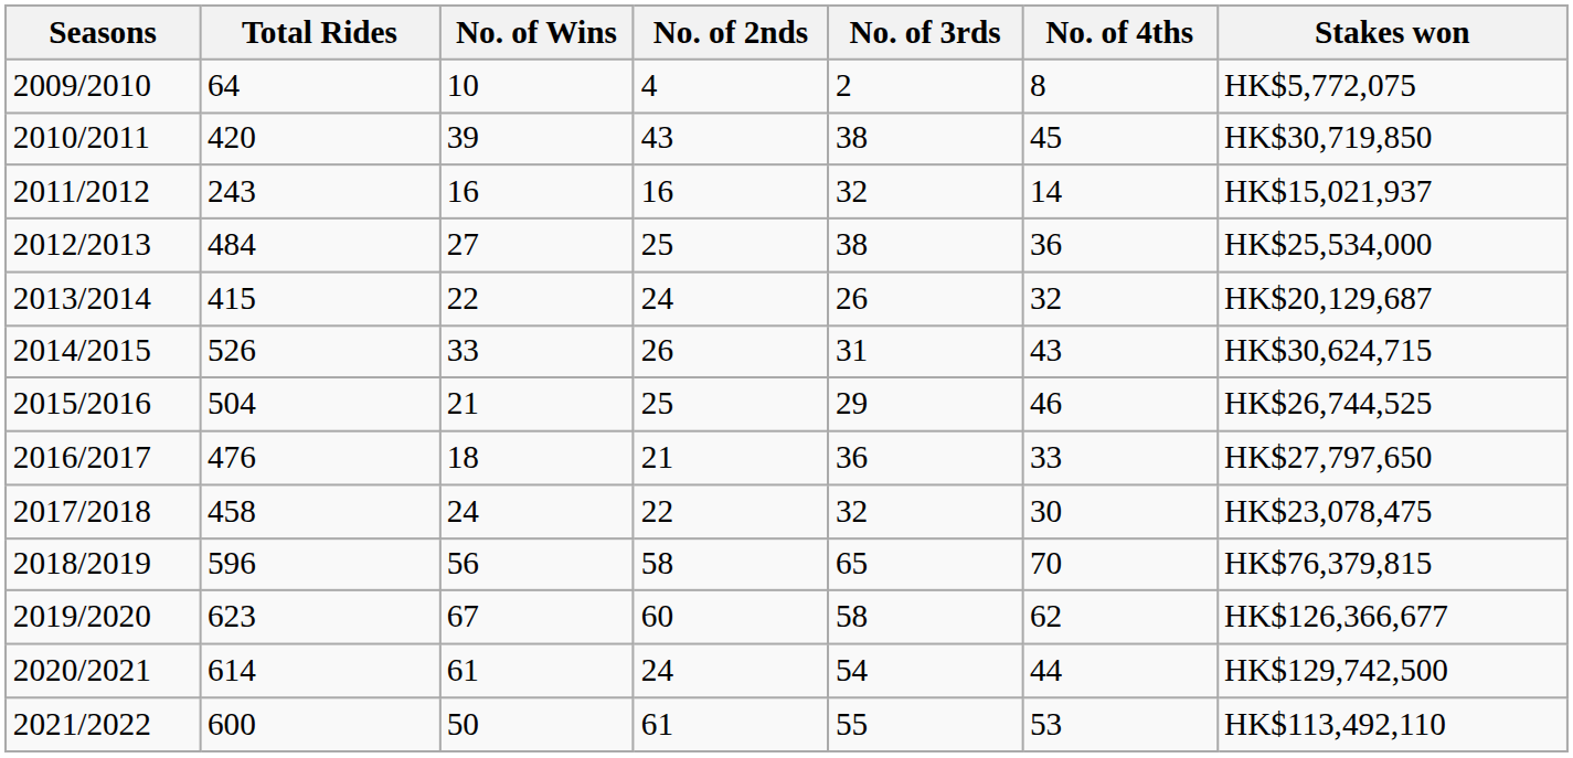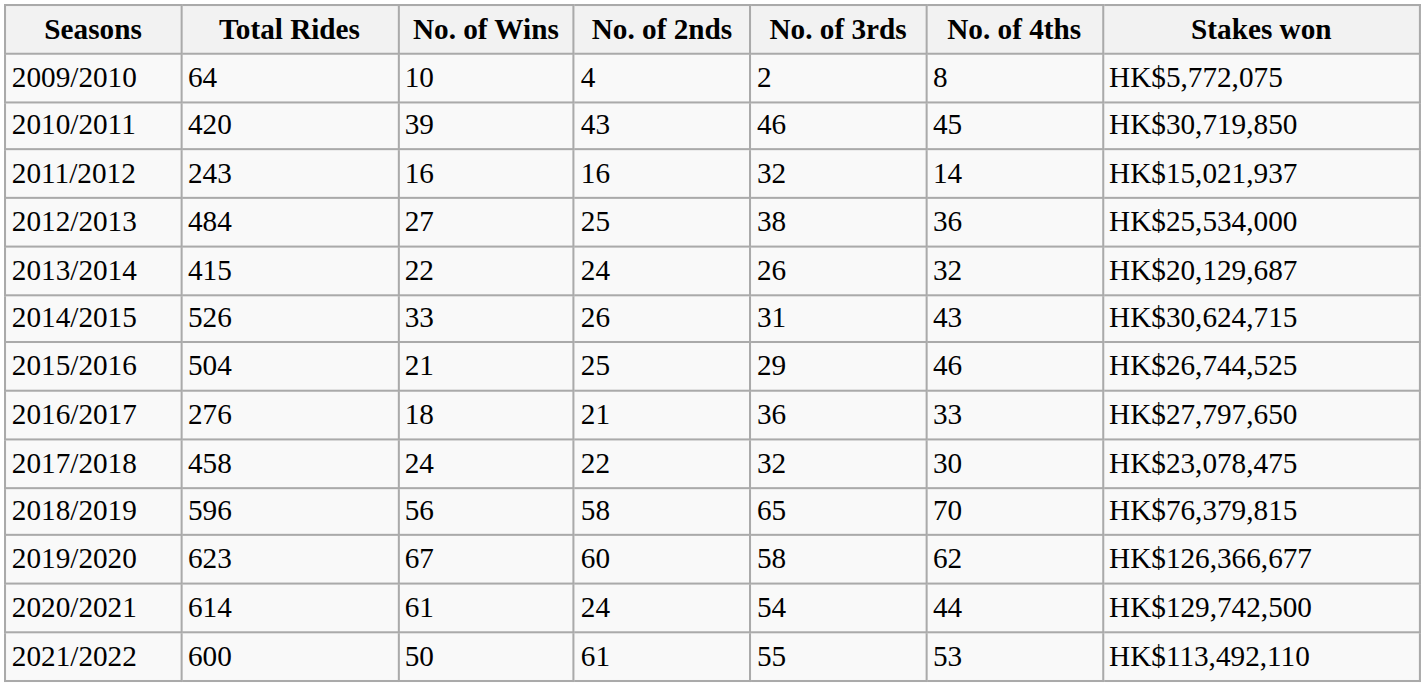 <table class="wikitable sortable" style="font-size:90%;">
 <tr>
 <th width="80px">Seasons</th>
 <th width="100px">Total Rides</th>
 <th width="80px">No. of Wins</th>
 <th width="80px">No. of 2nds</th>
 <th width="80px">No. of 3rds</th>
 <th width="80px">No. of 4ths</th>
 <th width="150px">Stakes won</th>
 </tr>
 <tr>
 <td>2009/2010</td>
 <td>64</td>
 <td>10</td>
 <td>4</td>
 <td>2</td>
 <td>8</td>
 <td>HK$5,772,075</td>
 </tr>
 <tr>
 <td>2010/2011</td>
 <td>420</td>
 <td>39</td>
 <td>43</td>
-<td>38</td>
+<td>46</td>
 <td>45</td>
 <td>HK$30,719,850</td>
 </tr>
 <tr>
 <td>2011/2012</td>
 <td>243</td>
 <td>16</td>
 <td>16</td>
 <td>32</td>
 <td>14</td>
 <td>HK$15,021,937</td>
 </tr>
 <tr>
 <td>2012/2013</td>
 <td>484</td>
 <td>27</td>
 <td>25</td>
 <td>38</td>
 <td>36</td>
 <td>HK$25,534,000</td>
 </tr>
 <tr>
 <td>2013/2014</td>
 <td>415</td>
 <td>22</td>
 <td>24</td>
 <td>26</td>
 <td>32</td>
 <td>HK$20,129,687</td>
 </tr>
 <tr>
 <td>2014/2015</td>
 <td>526</td>
 <td>33</td>
 <td>26</td>
 <td>31</td>
 <td>43</td>
 <td>HK$30,624,715</td>
 </tr>
 <tr>
 <td>2015/2016</td>
 <td>504</td>
 <td>21</td>
 <td>25</td>
 <td>29</td>
 <td>46</td>
 <td>HK$26,744,525</td>
 </tr>
 <tr>
 <td>2016/2017</td>
-<td>476</td>
+<td>276</td>
 <td>18</td>
 <td>21</td>
 <td>36</td>
 <td>33</td>
 <td>HK$27,797,650</td>
 </tr>
 <tr>
 <td>2017/2018</td>
 <td>458</td>
 <td>24</td>
 <td>22</td>
 <td>32</td>
 <td>30</td>
 <td>HK$23,078,475</td>
 </tr>
 <tr>
 <td>2018/2019</td>
 <td>596</td>
 <td>56</td>
 <td>58</td>
 <td>65</td>
 <td>70</td>
 <td>HK$76,379,815</td>
 </tr>
 <tr>
 <td>2019/2020</td>
 <td>623</td>
 <td>67</td>
 <td>60</td>
 <td>58</td>
 <td>62</td>
 <td>HK$126,366,677</td>
 </tr>
 <tr>
 <td>2020/2021</td>
 <td>614</td>
 <td>61</td>
 <td>24</td>
 <td>54</td>
 <td>44</td>
 <td>HK$129,742,500</td>
 </tr>
 <tr>
 <td>2021/2022</td>
 <td>600</td>
 <td>50</td>
 <td>61</td>
 <td>55</td>
 <td>53</td>
 <td>HK$113,492,110</td>
 </tr>
 </table>
